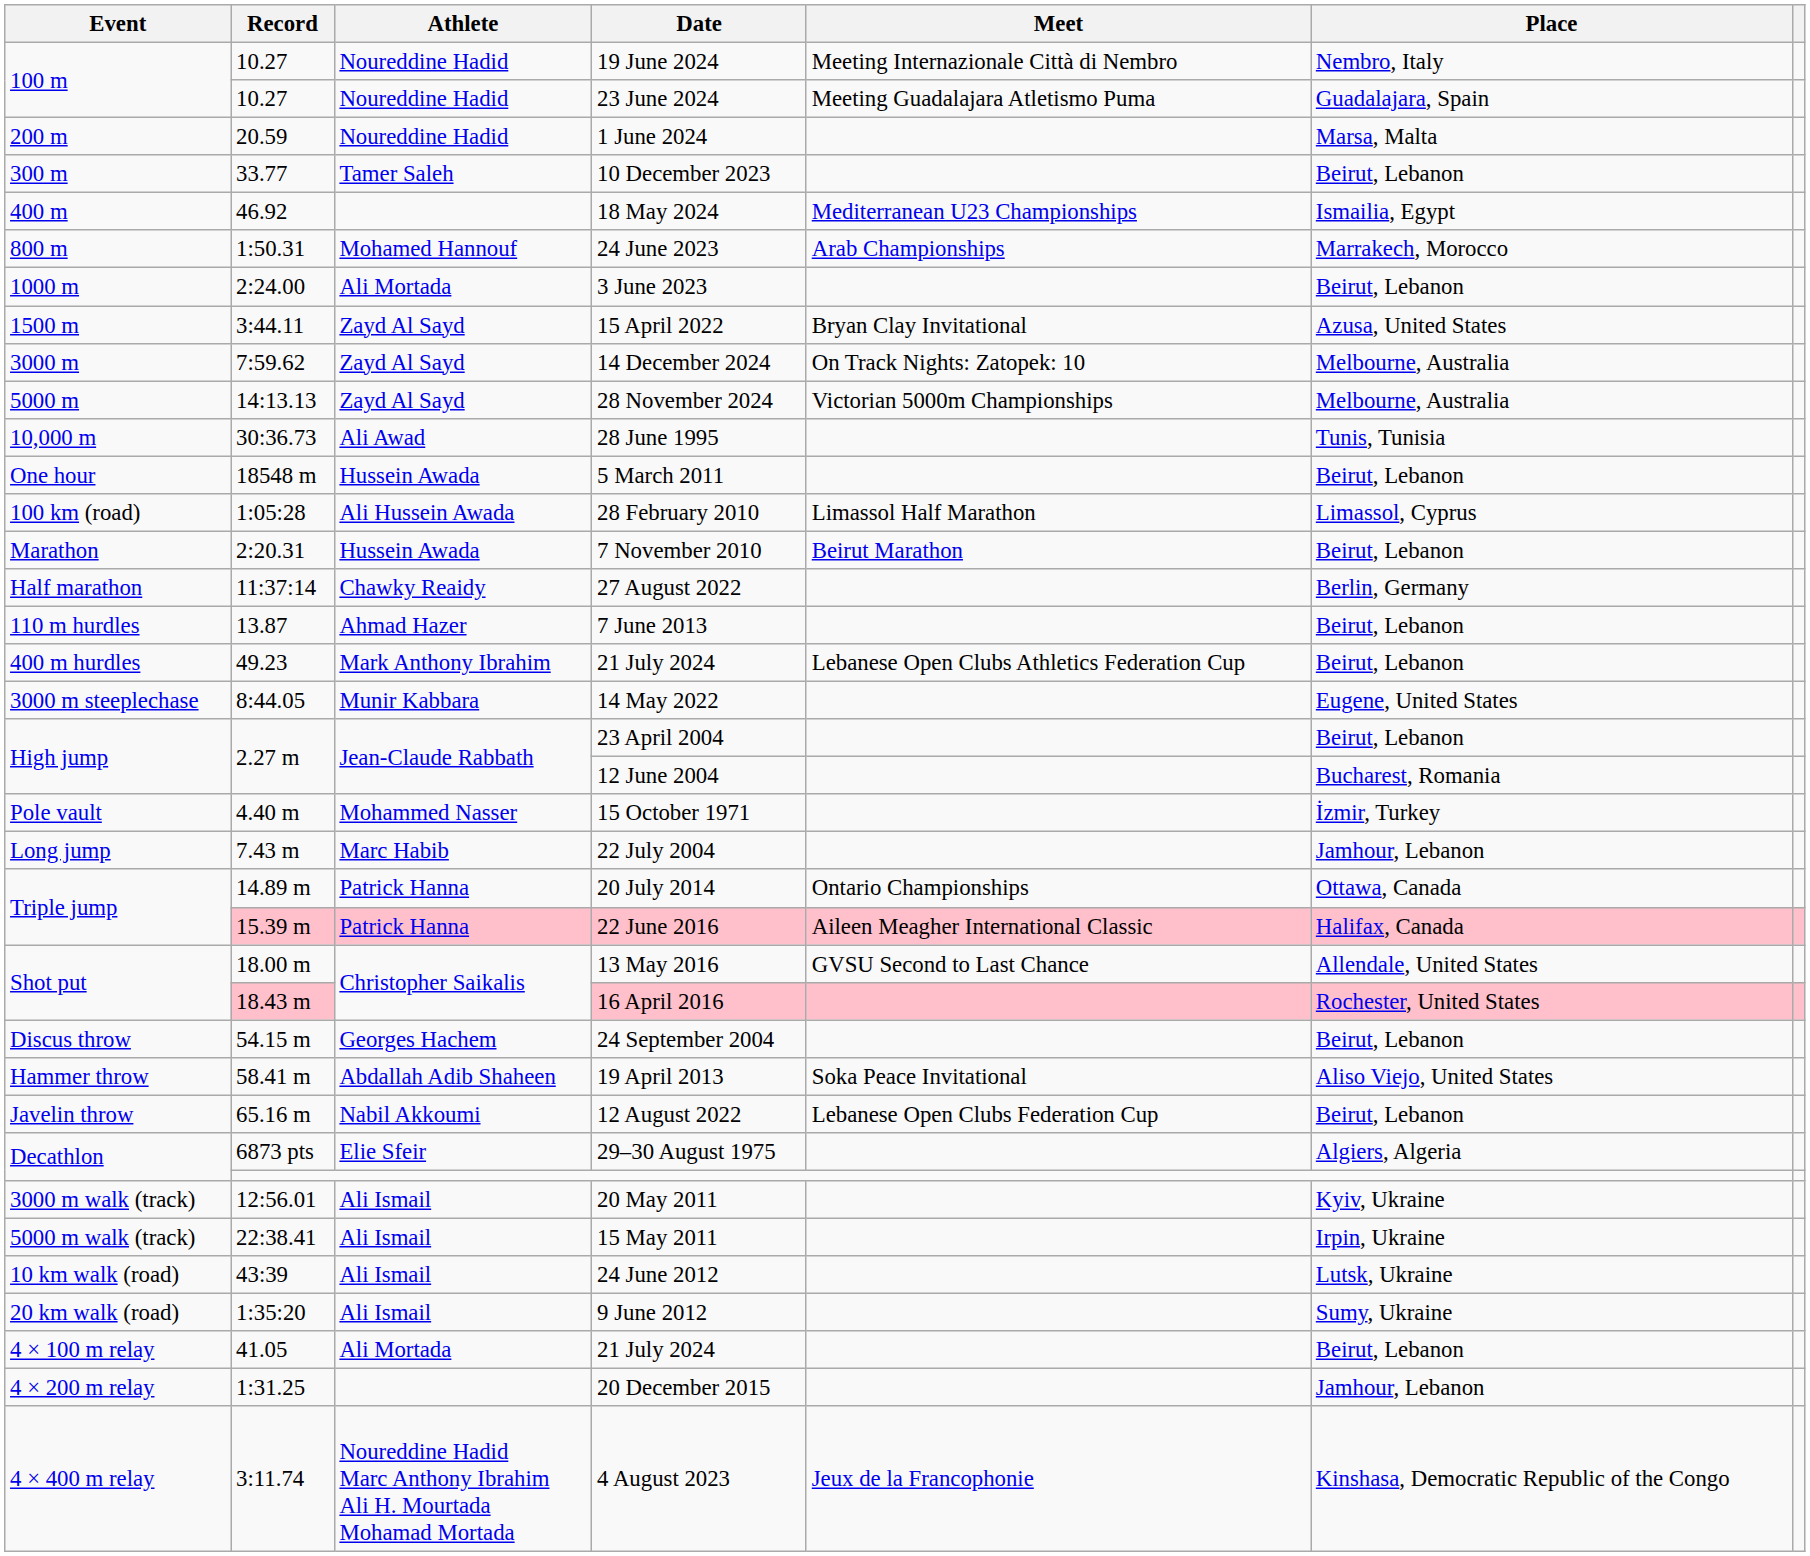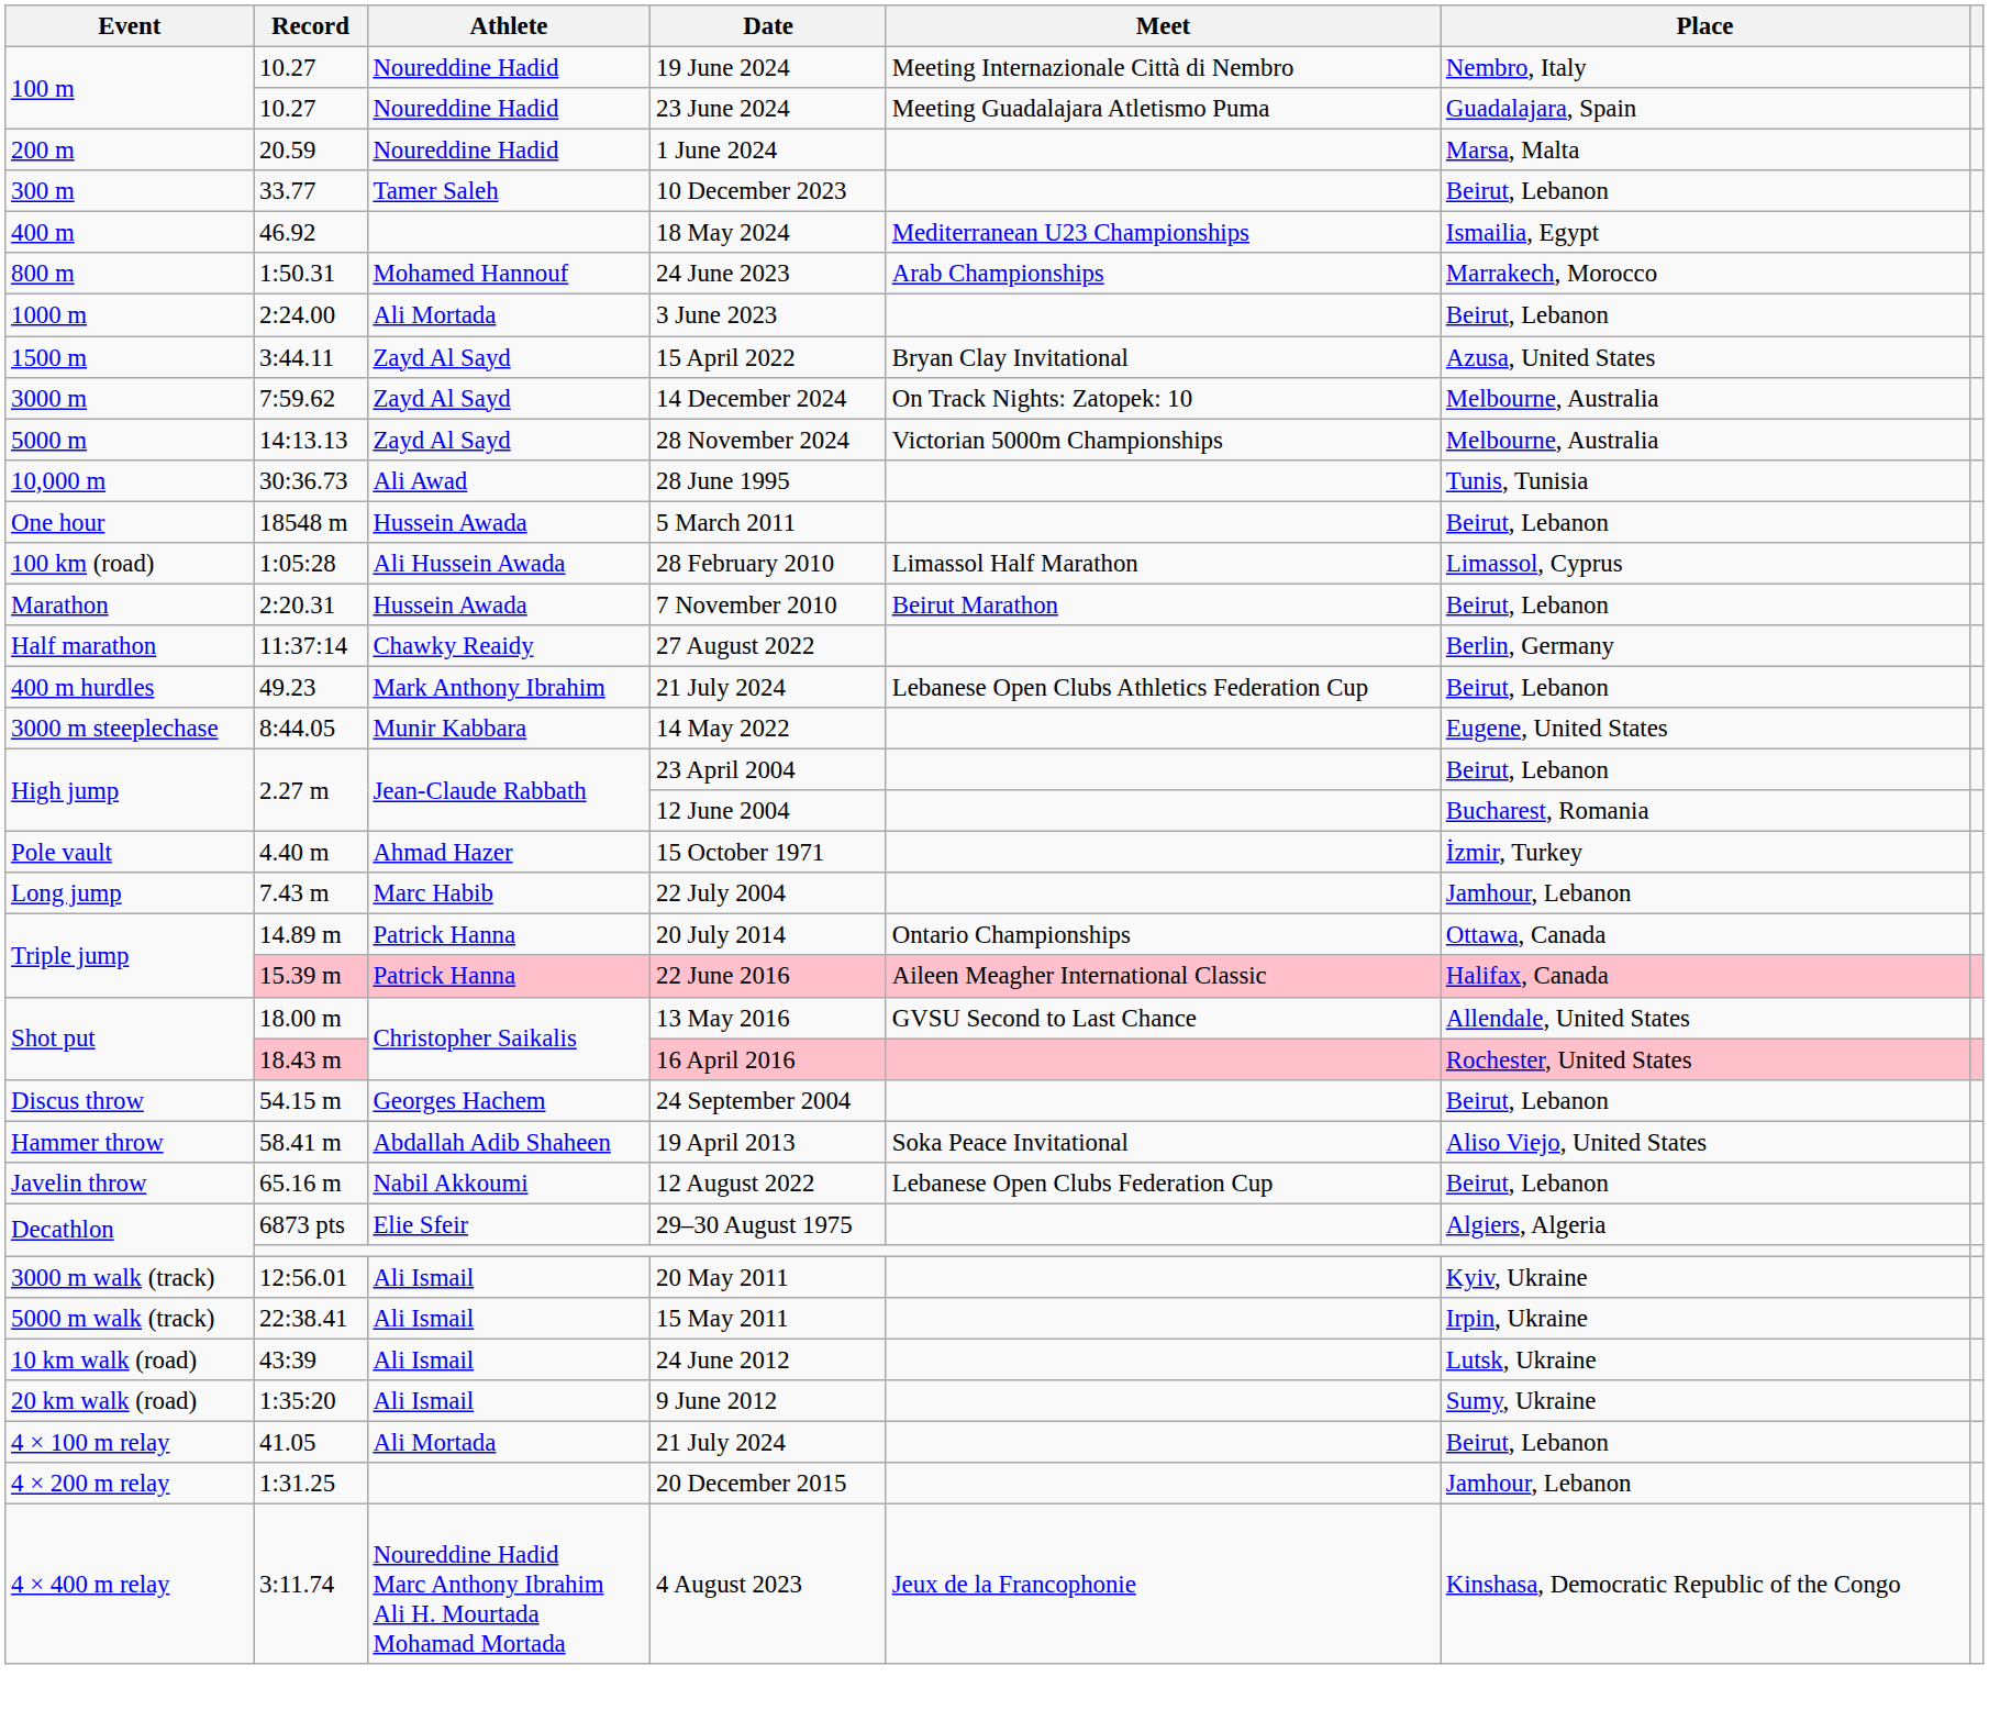 <table class="wikitable" style="font-size:95%; width: 95%;">
 <tr>
 <th>Event</th>
 <th>Record</th>
 <th>Athlete</th>
 <th>Date</th>
 <th>Meet</th>
 <th>Place</th>
 <th></th>
 </tr>
 <tr>
 <td rowspan=2><a href='#'>100 m</a></td>
 <td>10.27 </td>
 <td><a href='#'>Noureddine Hadid</a></td>
 <td>19 June 2024</td>
 <td>Meeting Internazionale Città di Nembro</td>
 <td><a href='#'>Nembro</a>, Italy</td>
 <td></td>
 </tr>
 <tr>
 <td>10.27 </td>
 <td><a href='#'>Noureddine Hadid</a></td>
 <td>23 June 2024</td>
 <td>Meeting Guadalajara Atletismo Puma</td>
 <td><a href='#'>Guadalajara</a>, Spain</td>
 <td></td>
 </tr>
 <tr>
 <td><a href='#'>200 m</a></td>
 <td>20.59 </td>
 <td><a href='#'>Noureddine Hadid</a></td>
 <td>1 June 2024</td>
 <td></td>
 <td><a href='#'>Marsa</a>, Malta</td>
 <td></td>
 </tr>
 <tr>
 <td><a href='#'>300 m</a></td>
 <td>33.77</td>
 <td><a href='#'>Tamer Saleh</a></td>
 <td>10 December 2023</td>
 <td></td>
 <td><a href='#'>Beirut</a>, Lebanon</td>
 <td></td>
 </tr>
 <tr>
 <td><a href='#'>400 m</a></td>
 <td>46.92</td>
 <td></td>
 <td>18 May 2024</td>
 <td><a href='#'>Mediterranean U23 Championships</a></td>
 <td><a href='#'>Ismailia</a>, Egypt</td>
 <td></td>
 </tr>
 <tr>
 <td><a href='#'>800 m</a></td>
 <td>1:50.31</td>
 <td><a href='#'>Mohamed Hannouf</a></td>
 <td>24 June 2023</td>
 <td><a href='#'>Arab Championships</a></td>
 <td><a href='#'>Marrakech</a>, Morocco</td>
 <td></td>
 </tr>
 <tr>
 <td><a href='#'>1000 m</a></td>
 <td>2:24.00</td>
 <td><a href='#'>Ali Mortada</a></td>
 <td>3 June 2023</td>
 <td></td>
 <td><a href='#'>Beirut</a>, Lebanon</td>
 <td></td>
 </tr>
 <tr>
 <td><a href='#'>1500 m</a></td>
 <td>3:44.11</td>
 <td><a href='#'>Zayd Al Sayd</a></td>
 <td>15 April 2022</td>
 <td>Bryan Clay Invitational</td>
 <td><a href='#'>Azusa</a>, United States</td>
 <td></td>
 </tr>
 <tr>
 <td><a href='#'>3000 m</a></td>
 <td>7:59.62</td>
 <td><a href='#'>Zayd Al Sayd</a></td>
 <td>14 December 2024</td>
 <td>On Track Nights: Zatopek: 10</td>
 <td><a href='#'>Melbourne</a>, Australia</td>
 <td></td>
 </tr>
 <tr>
 <td><a href='#'>5000 m</a></td>
 <td>14:13.13</td>
 <td><a href='#'>Zayd Al Sayd</a></td>
 <td>28 November 2024</td>
 <td>Victorian 5000m Championships</td>
 <td><a href='#'>Melbourne</a>, Australia</td>
 <td></td>
 </tr>
 <tr>
 <td><a href='#'>10,000 m</a></td>
 <td>30:36.73</td>
 <td><a href='#'>Ali Awad</a></td>
 <td>28 June 1995</td>
 <td></td>
 <td><a href='#'>Tunis</a>, Tunisia</td>
 <td></td>
 </tr>
 <tr>
 <td><a href='#'>One hour</a></td>
 <td>18548 m</td>
 <td><a href='#'>Hussein Awada</a></td>
 <td>5 March 2011</td>
 <td></td>
 <td><a href='#'>Beirut</a>, Lebanon</td>
 <td></td>
 </tr>
 <tr>
 <td><a href='#'>100 km</a> (road)</td>
 <td>1:05:28</td>
 <td><a href='#'>Ali Hussein Awada</a></td>
 <td>28 February 2010</td>
 <td>Limassol Half Marathon</td>
 <td><a href='#'>Limassol</a>, Cyprus</td>
 <td></td>
 </tr>
 <tr>
 <td><a href='#'>Marathon</a></td>
 <td>2:20.31</td>
 <td><a href='#'>Hussein Awada</a></td>
 <td>7 November 2010</td>
 <td><a href='#'>Beirut Marathon</a></td>
 <td><a href='#'>Beirut</a>, Lebanon</td>
 <td></td>
 </tr>
 <tr>
 <td><a href='#'>Half marathon</a></td>
 <td>11:37:14</td>
 <td><a href='#'>Chawky Reaidy</a></td>
 <td>27 August 2022</td>
 <td></td>
 <td><a href='#'>Berlin</a>, Germany</td>
 <td></td>
 </tr>
 <tr>
-<td><a href='#'>110 m hurdles</a></td>
-<td>13.87 </td>
-<td><a href='#'>Ahmad Hazer</a></td>
-<td>7 June 2013</td>
-<td></td>
-<td><a href='#'>Beirut</a>, Lebanon</td>
-<td></td>
-</tr>
-<tr>
 <td><a href='#'>400 m hurdles</a></td>
 <td>49.23</td>
 <td><a href='#'>Mark Anthony Ibrahim</a></td>
 <td>21 July 2024</td>
 <td>Lebanese Open Clubs Athletics Federation Cup</td>
 <td><a href='#'>Beirut</a>, Lebanon</td>
 <td></td>
 </tr>
 <tr>
 <td><a href='#'>3000 m steeplechase</a></td>
 <td>8:44.05</td>
 <td><a href='#'>Munir Kabbara</a></td>
 <td>14 May 2022</td>
 <td></td>
 <td><a href='#'>Eugene</a>, United States</td>
 <td></td>
 </tr>
 <tr>
 <td rowspan=2><a href='#'>High jump</a></td>
 <td rowspan=2>2.27 m</td>
 <td rowspan=2><a href='#'>Jean-Claude Rabbath</a></td>
 <td>23 April 2004</td>
 <td></td>
 <td><a href='#'>Beirut</a>, Lebanon</td>
 <td></td>
 </tr>
 <tr>
 <td>12 June 2004</td>
 <td></td>
 <td><a href='#'>Bucharest</a>, Romania</td>
 <td></td>
 </tr>
 <tr>
 <td><a href='#'>Pole vault</a></td>
 <td>4.40 m</td>
-<td><a href='#'>Mohammed Nasser</a></td>
+<td><a href='#'>Ahmad Hazer</a></td>
 <td>15 October 1971</td>
 <td></td>
 <td><a href='#'>İzmir</a>, Turkey</td>
 <td></td>
 </tr>
 <tr>
 <td><a href='#'>Long jump</a></td>
 <td>7.43 m</td>
 <td><a href='#'>Marc Habib</a></td>
 <td>22 July 2004</td>
 <td></td>
 <td><a href='#'>Jamhour</a>, Lebanon</td>
 <td></td>
 </tr>
 <tr>
 <td rowspan=2><a href='#'>Triple jump</a></td>
 <td>14.89 m </td>
 <td><a href='#'>Patrick Hanna</a></td>
 <td>20 July 2014</td>
 <td>Ontario Championships</td>
 <td><a href='#'>Ottawa</a>, Canada</td>
 <td></td>
 </tr>
 <tr style="background:pink">
 <td>15.39 m </td>
 <td><a href='#'>Patrick Hanna</a></td>
 <td>22 June 2016</td>
 <td>Aileen Meagher International Classic</td>
 <td><a href='#'>Halifax</a>, Canada</td>
 <td></td>
 </tr>
 <tr>
 <td rowspan=2><a href='#'>Shot put</a></td>
 <td>18.00 m</td>
 <td rowspan=2><a href='#'>Christopher Saikalis</a></td>
 <td>13 May 2016</td>
 <td>GVSU Second to Last Chance</td>
 <td><a href='#'>Allendale</a>, United States</td>
 <td></td>
 </tr>
 <tr style="background:pink">
 <td>18.43 m </td>
 <td>16 April 2016</td>
 <td></td>
 <td><a href='#'>Rochester</a>, United States</td>
 <td></td>
 </tr>
 <tr>
 <td><a href='#'>Discus throw</a></td>
 <td>54.15 m</td>
 <td><a href='#'>Georges Hachem</a></td>
 <td>24 September 2004</td>
 <td></td>
 <td><a href='#'>Beirut</a>, Lebanon</td>
 <td></td>
 </tr>
 <tr>
 <td><a href='#'>Hammer throw</a></td>
 <td>58.41 m</td>
 <td><a href='#'>Abdallah Adib Shaheen</a></td>
 <td>19 April 2013</td>
 <td>Soka Peace Invitational</td>
 <td><a href='#'>Aliso Viejo</a>, United States</td>
 <td></td>
 </tr>
 <tr>
 <td><a href='#'>Javelin throw</a></td>
 <td>65.16 m</td>
 <td><a href='#'>Nabil Akkoumi</a></td>
 <td>12 August 2022</td>
 <td>Lebanese Open Clubs Federation Cup</td>
 <td><a href='#'>Beirut</a>, Lebanon</td>
 <td></td>
 </tr>
 <tr>
 <td rowspan=2><a href='#'>Decathlon</a></td>
 <td>6873 pts </td>
 <td><a href='#'>Elie Sfeir</a></td>
 <td>29–30 August 1975</td>
 <td></td>
 <td><a href='#'>Algiers</a>, Algeria</td>
 <td></td>
 </tr>
 <tr>
 <td colspan=5></td>
 <td></td>
 </tr>
 <tr>
 <td><a href='#'>3000 m walk</a> (track)</td>
 <td>12:56.01</td>
 <td><a href='#'>Ali Ismail</a></td>
 <td>20 May 2011</td>
 <td></td>
 <td><a href='#'>Kyiv</a>, Ukraine</td>
 <td></td>
 </tr>
 <tr>
 <td><a href='#'>5000 m walk</a> (track)</td>
 <td>22:38.41</td>
 <td><a href='#'>Ali Ismail</a></td>
 <td>15 May 2011</td>
 <td></td>
 <td><a href='#'>Irpin</a>, Ukraine</td>
 <td></td>
 </tr>
 <tr>
 <td><a href='#'>10 km walk</a> (road)</td>
 <td>43:39</td>
 <td><a href='#'>Ali Ismail</a></td>
 <td>24 June 2012</td>
 <td></td>
 <td><a href='#'>Lutsk</a>, Ukraine</td>
 <td></td>
 </tr>
 <tr>
 <td><a href='#'>20 km walk</a> (road)</td>
 <td>1:35:20</td>
 <td><a href='#'>Ali Ismail</a></td>
 <td>9 June 2012</td>
 <td></td>
 <td><a href='#'>Sumy</a>, Ukraine</td>
 <td></td>
 </tr>
 <tr>
 <td><a href='#'>4 × 100 m relay</a></td>
 <td>41.05</td>
 <td><a href='#'>Ali Mortada</a></td>
 <td>21 July 2024</td>
 <td></td>
 <td><a href='#'>Beirut</a>, Lebanon</td>
 <td></td>
 </tr>
 <tr>
 <td><a href='#'>4 × 200 m relay</a></td>
 <td>1:31.25</td>
 <td></td>
 <td>20 December 2015</td>
 <td></td>
 <td><a href='#'>Jamhour</a>, Lebanon</td>
 <td></td>
 </tr>
 <tr>
 <td><a href='#'>4 × 400 m relay</a></td>
 <td>3:11.74</td>
 <td><br><a href='#'>Noureddine Hadid</a><br><a href='#'>Marc Anthony Ibrahim</a><br><a href='#'>Ali H. Mourtada</a><br><a href='#'>Mohamad Mortada</a></td>
 <td>4 August 2023</td>
 <td><a href='#'>Jeux de la Francophonie</a></td>
 <td><a href='#'>Kinshasa</a>, Democratic Republic of the Congo</td>
 <td></td>
 </tr>
 </table>
